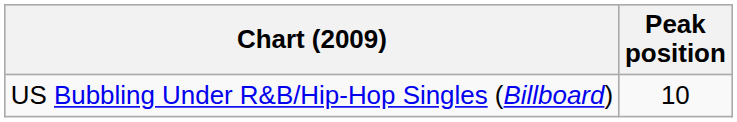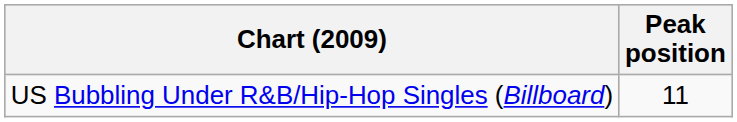 <table class="wikitable">
 <tr>
 <th>Chart (2009)</th>
 <th>Peak<br>position</th>
 </tr>
 <tr>
 <td>US <a href='#'>Bubbling Under R&B/Hip-Hop Singles</a> (<em><a href='#'>Billboard</a></em>)</td>
-<td align="center">10</td>
+<td align="center">11</td>
 </tr>
 </table>
